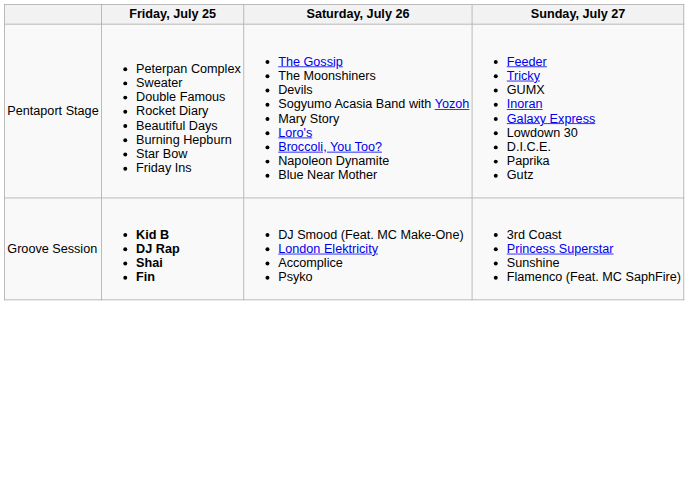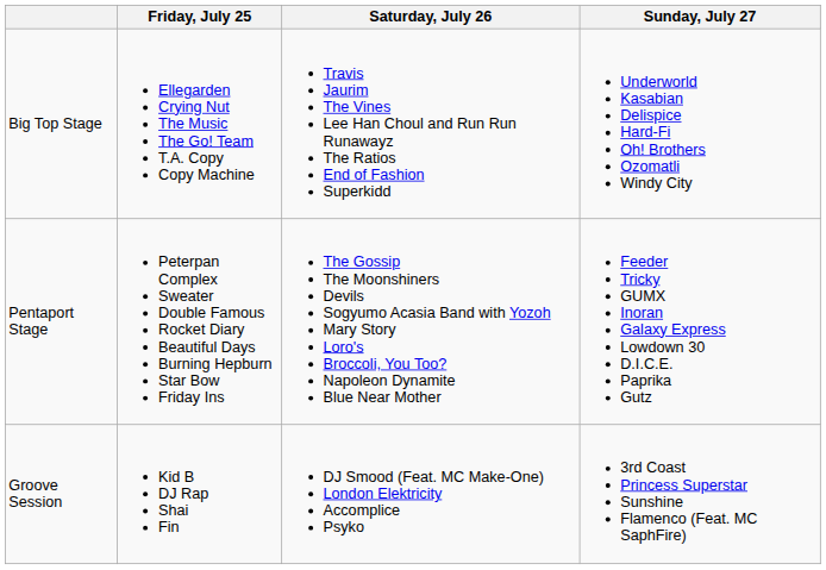 <table class="wikitable">
 <tr>
 <th></th>
 <th>Friday, July 25</th>
 <th>Saturday, July 26</th>
 <th>Sunday, July 27</th>
+</tr>
+<tr>
+<td>Big Top Stage</td>
+<td><br><ul><li><a href='#'>Ellegarden</a></li><li><a href='#'>Crying Nut</a></li><li><a href='#'>The Music</a></li><li><a href='#'>The Go! Team</a></li><li>T.A. Copy</li><li>Copy Machine</li></ul></td>
+<td><br><ul><li><a href='#'>Travis</a></li><li><a href='#'>Jaurim</a></li><li><a href='#'>The Vines</a></li><li>Lee Han Choul and Run Run Runawayz</li><li>The Ratios</li><li><a href='#'>End of Fashion</a></li><li>Superkidd</li></ul></td>
+<td><br><ul><li><a href='#'>Underworld</a></li><li><a href='#'>Kasabian</a></li><li><a href='#'>Delispice</a></li><li><a href='#'>Hard-Fi</a></li><li><a href='#'>Oh! Brothers</a></li><li><a href='#'>Ozomatli</a></li><li>Windy City</li></ul></td>
 </tr>
 <tr>
 <td>Pentaport Stage</td>
 <td><br><ul><li>Peterpan Complex</li><li>Sweater</li><li>Double Famous</li><li>Rocket Diary</li><li>Beautiful Days</li><li>Burning Hepburn</li><li>Star Bow</li><li>Friday Ins</li></ul></td>
 <td><br><ul><li><a href='#'>The Gossip</a></li><li>The Moonshiners</li><li>Devils</li><li>Sogyumo Acasia Band with <a href='#'>Yozoh</a></li><li>Mary Story</li><li><a href='#'>Loro's</a></li><li><a href='#'>Broccoli, You Too?</a></li><li>Napoleon Dynamite</li><li>Blue Near Mother</li></ul></td>
 <td><br><ul><li><a href='#'>Feeder</a></li><li><a href='#'>Tricky</a></li><li>GUMX</li><li><a href='#'>Inoran</a></li><li><a href='#'>Galaxy Express</a></li><li>Lowdown 30</li><li>D.I.C.E.</li><li>Paprika</li><li>Gutz</li></ul></td>
 </tr>
 <tr>
 <td>Groove Session</td>
-<td><strong><br><ul><li>Kid B</li><li>DJ Rap</li><li>Shai</li><li>Fin</li></ul></strong></td>
+<td><br><ul><li>Kid B</li><li>DJ Rap</li><li>Shai</li><li>Fin</li></ul></td>
 <td><br><ul><li>DJ Smood (Feat. MC Make-One)</li><li><a href='#'>London Elektricity</a></li><li>Accomplice</li><li>Psyko</li></ul></td>
 <td><br><ul><li>3rd Coast</li><li><a href='#'>Princess Superstar</a></li><li>Sunshine</li><li>Flamenco (Feat. MC SaphFire)</li></ul></td>
 </tr>
 </table>
